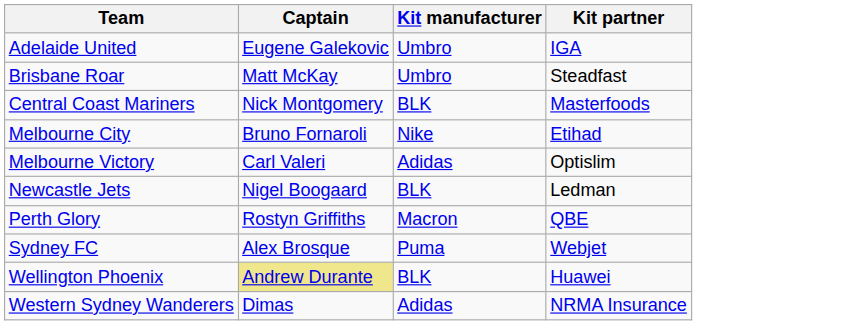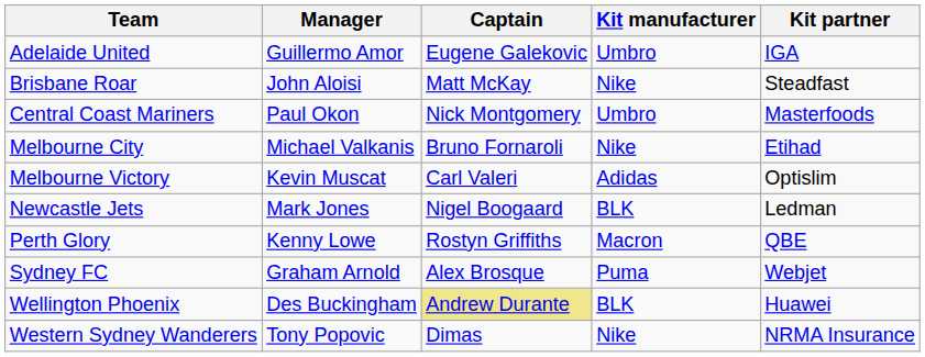 <table class="wikitable">
 <tr>
 <th>Team</th>
+<th>Manager</th>
 <th>Captain</th>
 <th><a href='#'>Kit</a> manufacturer</th>
 <th>Kit partner</th>
 </tr>
 <tr>
 <td><a href='#'>Adelaide United</a></td>
+<td> <a href='#'>Guillermo Amor</a></td>
 <td> <a href='#'>Eugene Galekovic</a></td>
 <td><a href='#'>Umbro</a></td>
 <td><a href='#'>IGA</a></td>
 </tr>
 <tr>
 <td><a href='#'>Brisbane Roar</a></td>
+<td> <a href='#'>John Aloisi</a></td>
 <td> <a href='#'>Matt McKay</a></td>
-<td><a href='#'>Umbro</a></td>
+<td><a href='#'>Nike</a></td>
 <td>Steadfast</td>
 </tr>
 <tr>
 <td><a href='#'>Central Coast Mariners</a></td>
+<td> <a href='#'>Paul Okon</a></td>
 <td> <a href='#'>Nick Montgomery</a></td>
-<td><a href='#'>BLK</a></td>
+<td><a href='#'>Umbro</a></td>
 <td><a href='#'>Masterfoods</a></td>
 </tr>
 <tr>
 <td><a href='#'>Melbourne City</a></td>
+<td> <a href='#'>Michael Valkanis</a></td>
 <td> <a href='#'>Bruno Fornaroli</a></td>
 <td><a href='#'>Nike</a></td>
 <td><a href='#'>Etihad</a></td>
 </tr>
 <tr>
 <td><a href='#'>Melbourne Victory</a></td>
+<td> <a href='#'>Kevin Muscat</a></td>
 <td> <a href='#'>Carl Valeri</a></td>
 <td><a href='#'>Adidas</a></td>
 <td>Optislim</td>
 </tr>
 <tr>
 <td><a href='#'>Newcastle Jets</a></td>
+<td> <a href='#'>Mark Jones</a></td>
 <td> <a href='#'>Nigel Boogaard</a></td>
 <td><a href='#'>BLK</a></td>
 <td>Ledman</td>
 </tr>
 <tr>
 <td><a href='#'>Perth Glory</a></td>
+<td> <a href='#'>Kenny Lowe</a></td>
 <td> <a href='#'>Rostyn Griffiths</a></td>
 <td><a href='#'>Macron</a></td>
 <td><a href='#'>QBE</a></td>
 </tr>
 <tr>
 <td><a href='#'>Sydney FC</a></td>
+<td> <a href='#'>Graham Arnold</a></td>
 <td> <a href='#'>Alex Brosque</a></td>
 <td><a href='#'>Puma</a></td>
 <td><a href='#'>Webjet</a></td>
 </tr>
 <tr>
 <td><a href='#'>Wellington Phoenix</a></td>
+<td> <a href='#'>Des Buckingham</a></td>
 <td style="background: khaki;"> <a href='#'>Andrew Durante</a></td>
 <td><a href='#'>BLK</a></td>
 <td><a href='#'>Huawei</a></td>
 </tr>
 <tr>
 <td><a href='#'>Western Sydney Wanderers</a></td>
+<td> <a href='#'>Tony Popovic</a></td>
 <td> <a href='#'>Dimas</a></td>
-<td><a href='#'>Adidas</a></td>
+<td><a href='#'>Nike</a></td>
 <td><a href='#'>NRMA Insurance</a></td>
 </tr>
 </table>
